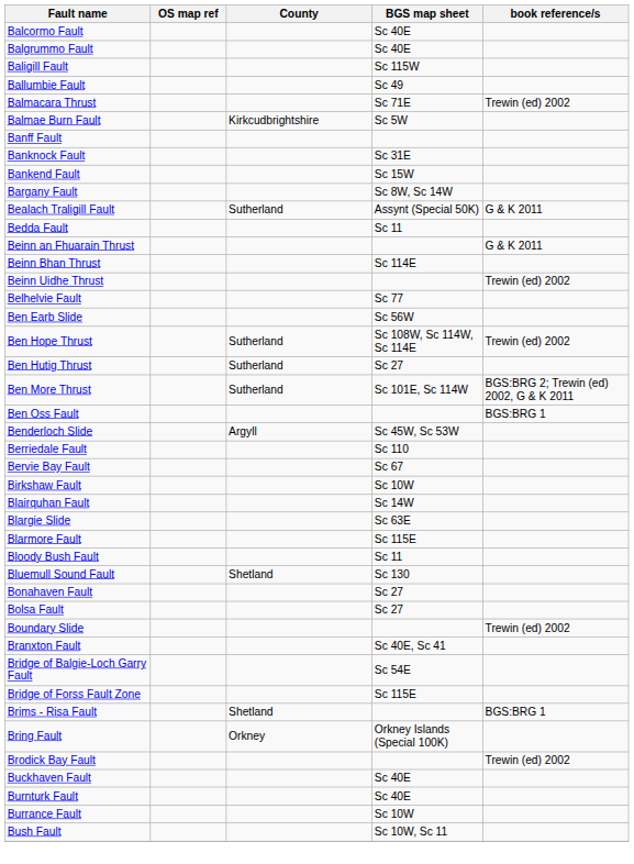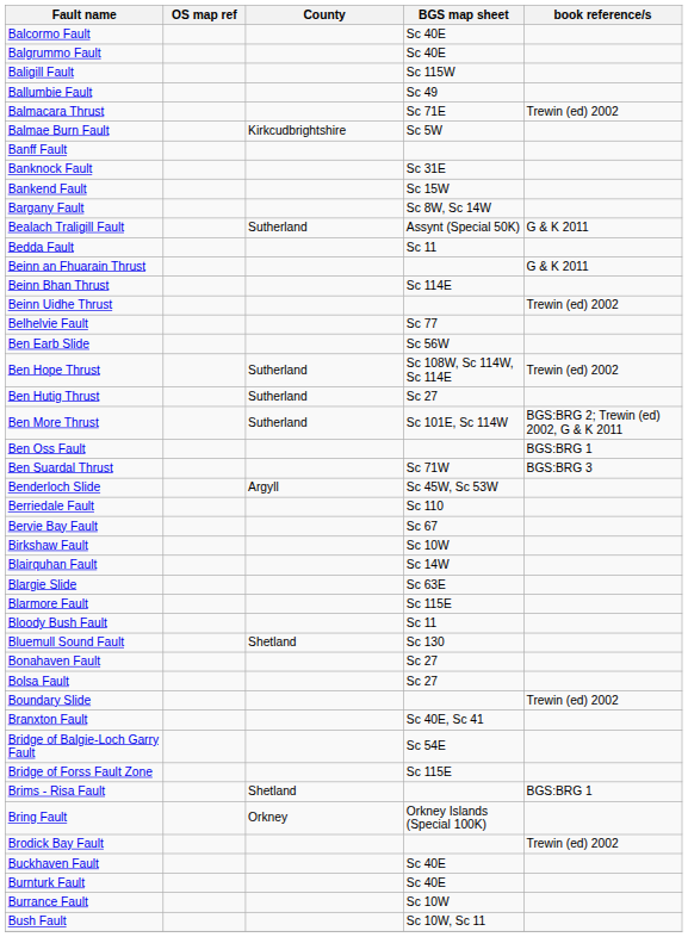 <table class="wikitable">
 <tr>
 <th width="200pt">Fault name</th>
 <th width="100pt">OS map ref</th>
 <th width="200pt">County</th>
 <th width="150pt">BGS map sheet</th>
 <th width="200pt">book reference/s</th>
 </tr>
 <tr>
 <td><a href='#'>Balcormo Fault</a></td>
 <td></td>
 <td></td>
 <td>Sc 40E</td>
 <td></td>
 </tr>
 <tr>
 <td><a href='#'>Balgrummo Fault</a></td>
 <td></td>
 <td></td>
 <td>Sc 40E</td>
 <td></td>
 </tr>
 <tr>
 <td><a href='#'>Baligill Fault</a></td>
 <td></td>
 <td></td>
 <td>Sc 115W</td>
 <td></td>
 </tr>
 <tr>
 <td><a href='#'>Ballumbie Fault</a></td>
 <td></td>
 <td></td>
 <td>Sc 49</td>
 <td></td>
 </tr>
 <tr>
 <td><a href='#'>Balmacara Thrust</a></td>
 <td></td>
 <td></td>
 <td>Sc 71E</td>
 <td>Trewin (ed) 2002</td>
 </tr>
 <tr>
 <td><a href='#'>Balmae Burn Fault</a></td>
 <td></td>
 <td>Kirkcudbrightshire</td>
 <td>Sc 5W</td>
 <td></td>
 </tr>
 <tr>
 <td><a href='#'>Banff Fault</a></td>
 <td></td>
 <td></td>
 <td></td>
 <td></td>
 </tr>
 <tr>
 <td><a href='#'>Banknock Fault</a></td>
 <td></td>
 <td></td>
 <td>Sc 31E</td>
 <td></td>
 </tr>
 <tr>
 <td><a href='#'>Bankend Fault</a></td>
 <td></td>
 <td></td>
 <td>Sc 15W</td>
 <td></td>
 </tr>
 <tr>
 <td><a href='#'>Bargany Fault</a></td>
 <td></td>
 <td></td>
 <td>Sc 8W, Sc 14W</td>
 <td></td>
 </tr>
 <tr>
 <td><a href='#'>Bealach Traligill Fault</a></td>
 <td></td>
 <td>Sutherland</td>
 <td>Assynt (Special 50K)</td>
 <td>G & K 2011</td>
 </tr>
 <tr>
 <td><a href='#'>Bedda Fault</a></td>
 <td></td>
 <td></td>
 <td>Sc 11</td>
 <td></td>
 </tr>
 <tr>
 <td><a href='#'>Beinn an Fhuarain Thrust</a></td>
 <td></td>
 <td></td>
 <td></td>
 <td>G & K 2011</td>
 </tr>
 <tr>
 <td><a href='#'>Beinn Bhan Thrust</a></td>
 <td></td>
 <td></td>
 <td>Sc 114E</td>
 <td></td>
 </tr>
 <tr>
 <td><a href='#'>Beinn Uidhe Thrust</a></td>
 <td></td>
 <td></td>
 <td></td>
 <td>Trewin (ed) 2002</td>
 </tr>
 <tr>
 <td><a href='#'>Belhelvie Fault</a></td>
 <td></td>
 <td></td>
 <td>Sc 77</td>
 <td></td>
 </tr>
 <tr>
 <td><a href='#'>Ben Earb Slide</a></td>
 <td></td>
 <td></td>
 <td>Sc 56W</td>
 <td></td>
 </tr>
 <tr>
 <td><a href='#'>Ben Hope Thrust</a></td>
 <td></td>
 <td>Sutherland</td>
 <td>Sc 108W, Sc 114W, Sc 114E</td>
 <td>Trewin (ed) 2002</td>
 </tr>
 <tr>
 <td><a href='#'>Ben Hutig Thrust</a></td>
 <td></td>
 <td>Sutherland</td>
 <td>Sc 27</td>
 <td></td>
 </tr>
 <tr>
 <td><a href='#'>Ben More Thrust</a></td>
 <td></td>
 <td>Sutherland</td>
 <td>Sc 101E, Sc 114W</td>
 <td>BGS:BRG 2; Trewin (ed) 2002, G & K 2011</td>
 </tr>
 <tr>
 <td><a href='#'>Ben Oss Fault</a></td>
 <td></td>
 <td></td>
 <td></td>
 <td>BGS:BRG 1</td>
+</tr>
+<tr>
+<td><a href='#'>Ben Suardal Thrust</a></td>
+<td></td>
+<td></td>
+<td>Sc 71W</td>
+<td>BGS:BRG 3</td>
 </tr>
 <tr>
 <td><a href='#'>Benderloch Slide</a></td>
 <td></td>
 <td>Argyll</td>
 <td>Sc 45W, Sc 53W</td>
 <td></td>
 </tr>
 <tr>
 <td><a href='#'>Berriedale Fault</a></td>
 <td></td>
 <td></td>
 <td>Sc 110</td>
 <td></td>
 </tr>
 <tr>
 <td><a href='#'>Bervie Bay Fault</a></td>
 <td></td>
 <td></td>
 <td>Sc 67</td>
 <td></td>
 </tr>
 <tr>
 <td><a href='#'>Birkshaw Fault</a></td>
 <td></td>
 <td></td>
 <td>Sc 10W</td>
 <td></td>
 </tr>
 <tr>
 <td><a href='#'>Blairquhan Fault</a></td>
 <td></td>
 <td></td>
 <td>Sc 14W</td>
 <td></td>
 </tr>
 <tr>
 <td><a href='#'>Blargie Slide</a></td>
 <td></td>
 <td></td>
 <td>Sc 63E</td>
 <td></td>
 </tr>
 <tr>
 <td><a href='#'>Blarmore Fault</a></td>
 <td></td>
 <td></td>
 <td>Sc 115E</td>
 <td></td>
 </tr>
 <tr>
 <td><a href='#'>Bloody Bush Fault</a></td>
 <td></td>
 <td></td>
 <td>Sc 11</td>
 <td></td>
 </tr>
 <tr>
 <td><a href='#'>Bluemull Sound Fault</a></td>
 <td></td>
 <td>Shetland</td>
 <td>Sc 130</td>
 <td></td>
 </tr>
 <tr>
 <td><a href='#'>Bonahaven Fault</a></td>
 <td></td>
 <td></td>
 <td>Sc 27</td>
 <td></td>
 </tr>
 <tr>
 <td><a href='#'>Bolsa Fault</a></td>
 <td></td>
 <td></td>
 <td>Sc 27</td>
 <td></td>
 </tr>
 <tr>
 <td><a href='#'>Boundary Slide</a></td>
 <td></td>
 <td></td>
 <td></td>
 <td>Trewin (ed) 2002</td>
 </tr>
 <tr>
 <td><a href='#'>Branxton Fault</a></td>
 <td></td>
 <td></td>
 <td>Sc 40E, Sc 41</td>
 <td></td>
 </tr>
 <tr>
 <td><a href='#'>Bridge of Balgie-Loch Garry Fault</a></td>
 <td></td>
 <td></td>
 <td>Sc 54E</td>
 <td></td>
 </tr>
 <tr>
 <td><a href='#'>Bridge of Forss Fault Zone</a></td>
 <td></td>
 <td></td>
 <td>Sc 115E</td>
 <td></td>
 </tr>
 <tr>
 <td><a href='#'>Brims - Risa Fault</a></td>
 <td></td>
 <td>Shetland</td>
 <td></td>
 <td>BGS:BRG 1</td>
 </tr>
 <tr>
 <td><a href='#'>Bring Fault</a></td>
 <td></td>
 <td>Orkney</td>
 <td>Orkney Islands (Special 100K)</td>
 <td></td>
 </tr>
 <tr>
 <td><a href='#'>Brodick Bay Fault</a></td>
 <td></td>
 <td></td>
 <td></td>
 <td>Trewin (ed) 2002</td>
 </tr>
 <tr>
 <td><a href='#'>Buckhaven Fault</a></td>
 <td></td>
 <td></td>
 <td>Sc 40E</td>
 <td></td>
 </tr>
 <tr>
 <td><a href='#'>Burnturk Fault</a></td>
 <td></td>
 <td></td>
 <td>Sc 40E</td>
 <td></td>
 </tr>
 <tr>
 <td><a href='#'>Burrance Fault</a></td>
 <td></td>
 <td></td>
 <td>Sc 10W</td>
 <td></td>
 </tr>
 <tr>
 <td><a href='#'>Bush Fault</a></td>
 <td></td>
 <td></td>
 <td>Sc 10W, Sc 11</td>
 <td></td>
 </tr>
 <tr>
 </tr>
 </table>
